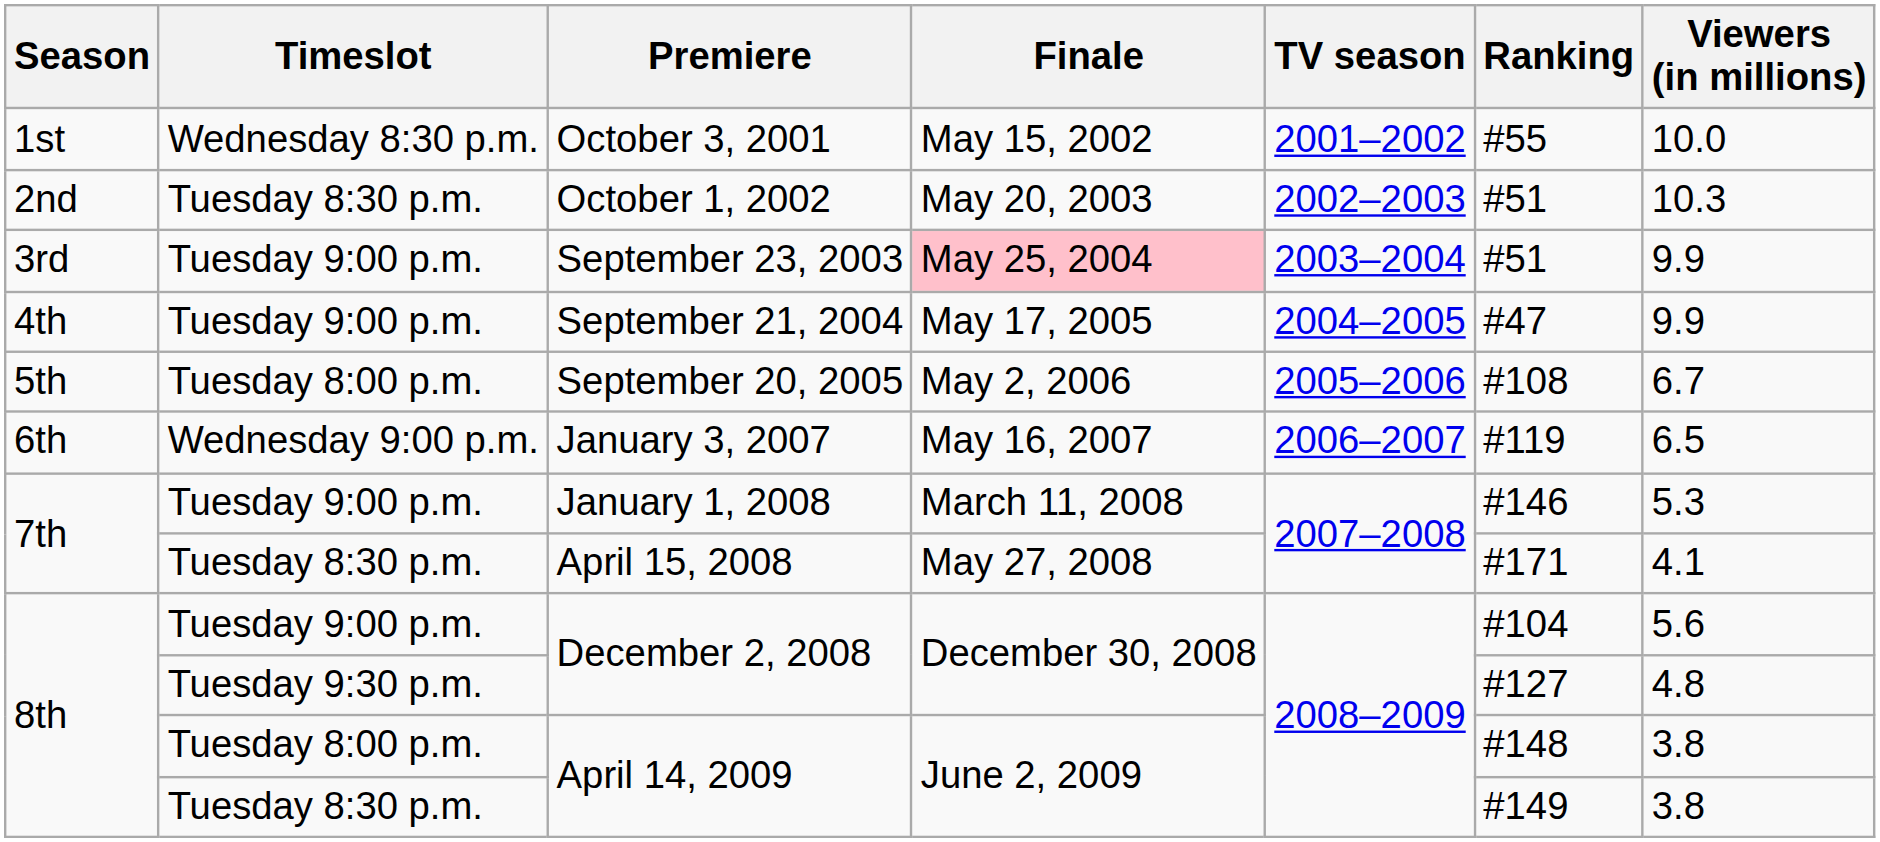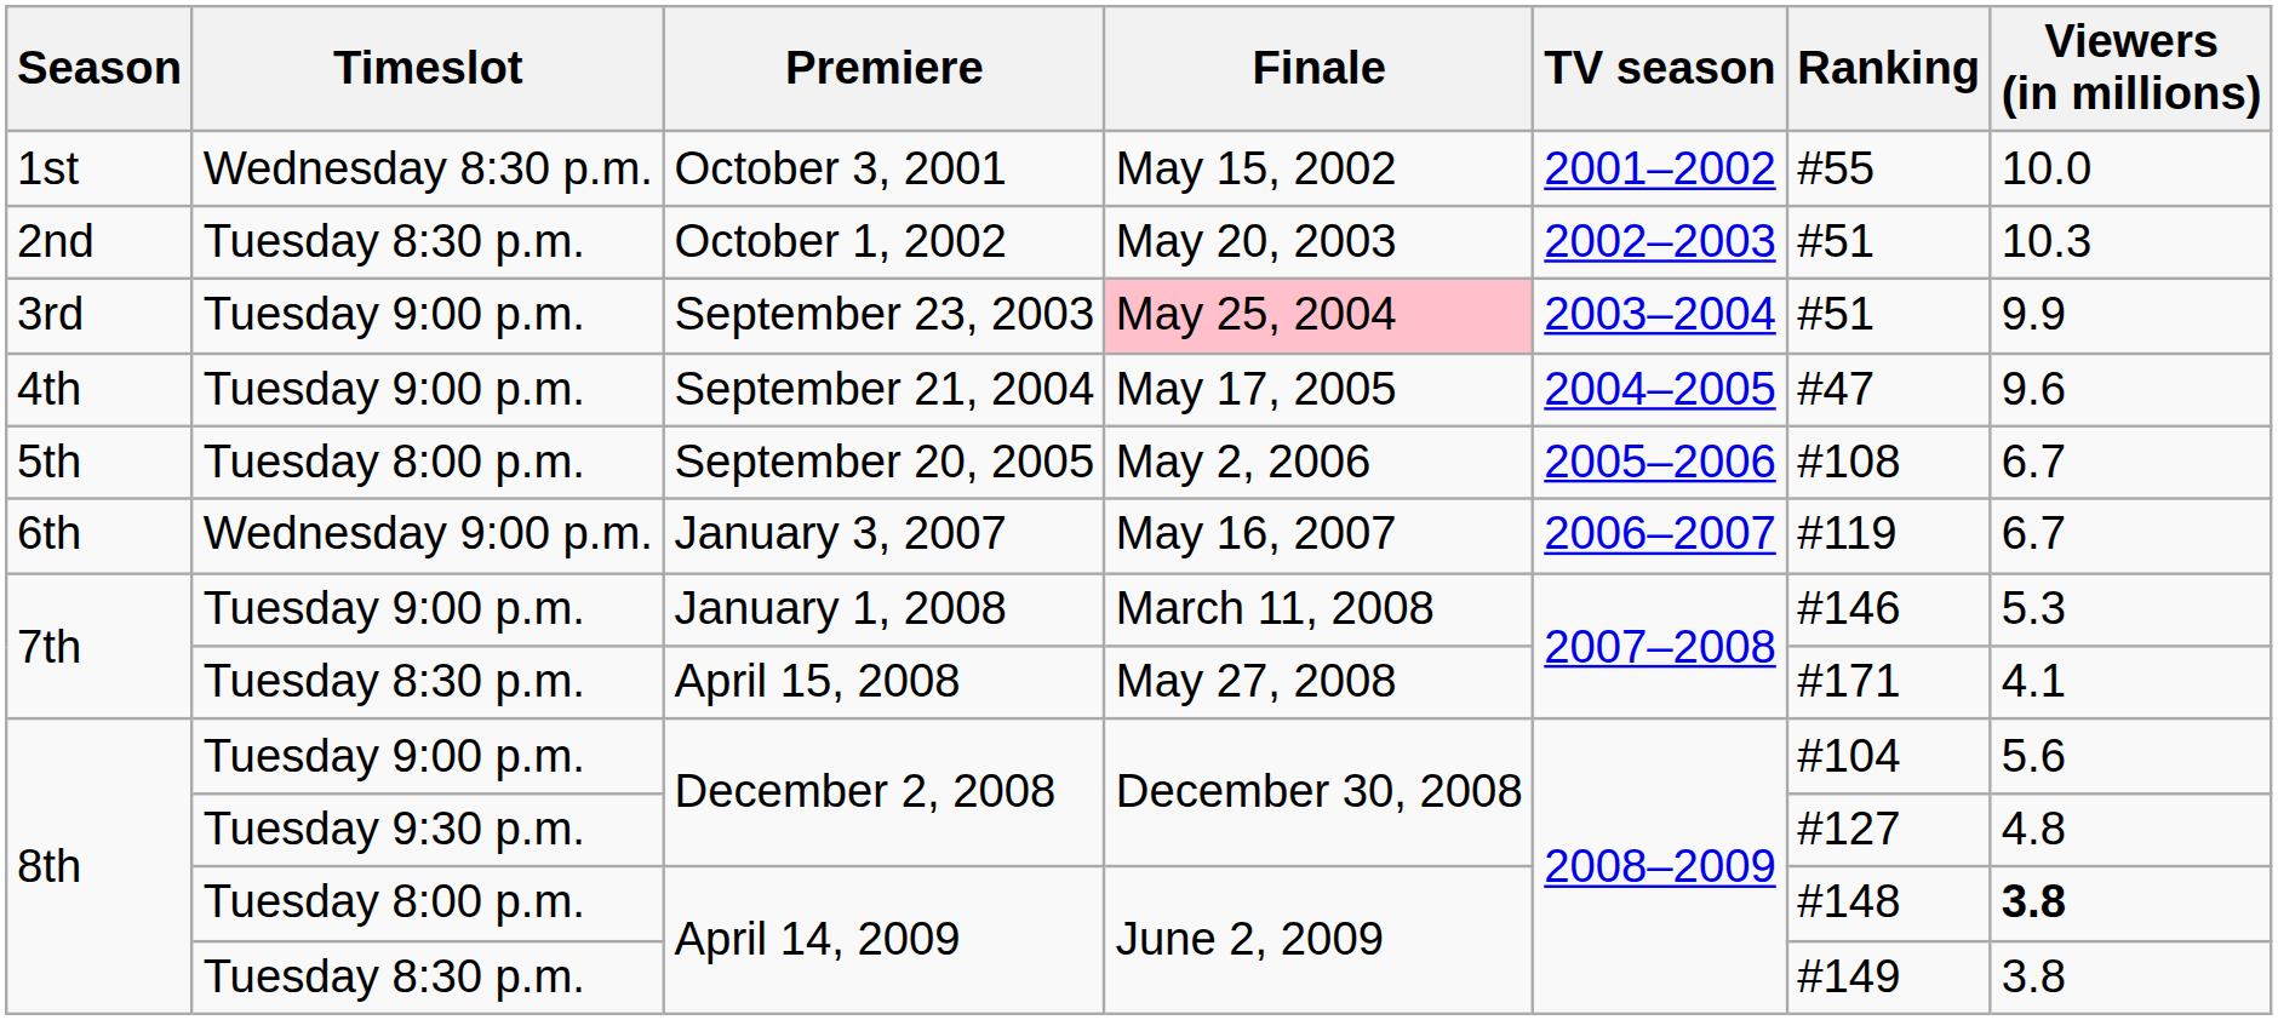 <table class="wikitable">
 <tr>
 <th>Season</th>
 <th>Timeslot</th>
 <th>Premiere</th>
 <th>Finale</th>
 <th>TV season</th>
 <th>Ranking</th>
 <th>Viewers<br>(in millions)</th>
 </tr>
 <tr>
 <td>1st</td>
 <td>Wednesday 8:30 p.m.</td>
 <td>October 3, 2001</td>
 <td>May 15, 2002</td>
 <td><a href='#'>2001–2002</a></td>
 <td>#55</td>
 <td>10.0</td>
 </tr>
 <tr>
 <td>2nd</td>
 <td>Tuesday 8:30 p.m.</td>
 <td>October 1, 2002</td>
 <td>May 20, 2003</td>
 <td><a href='#'>2002–2003</a></td>
 <td>#51</td>
 <td>10.3</td>
 </tr>
 <tr>
 <td>3rd</td>
 <td>Tuesday 9:00 p.m.</td>
 <td>September 23, 2003</td>
 <td style="background: pink;">May 25, 2004</td>
 <td><a href='#'>2003–2004</a></td>
 <td>#51</td>
 <td>9.9</td>
 </tr>
 <tr>
 <td>4th</td>
 <td>Tuesday 9:00 p.m.</td>
 <td>September 21, 2004</td>
 <td>May 17, 2005</td>
 <td><a href='#'>2004–2005</a></td>
 <td>#47</td>
-<td>9.9</td>
+<td>9.6</td>
 </tr>
 <tr>
 <td>5th</td>
 <td>Tuesday 8:00 p.m.</td>
 <td>September 20, 2005</td>
 <td>May 2, 2006</td>
 <td><a href='#'>2005–2006</a></td>
 <td>#108</td>
 <td>6.7</td>
 </tr>
 <tr>
 <td>6th</td>
 <td>Wednesday 9:00 p.m.</td>
 <td>January 3, 2007</td>
 <td>May 16, 2007</td>
 <td><a href='#'>2006–2007</a></td>
 <td>#119</td>
-<td>6.5</td>
+<td>6.7</td>
 </tr>
 <tr>
 <td rowspan="2">7th</td>
 <td>Tuesday 9:00 p.m.</td>
 <td>January 1, 2008</td>
 <td>March 11, 2008</td>
 <td rowspan="2"><a href='#'>2007–2008</a></td>
 <td>#146</td>
 <td>5.3</td>
 </tr>
 <tr>
 <td>Tuesday 8:30 p.m.</td>
 <td>April 15, 2008</td>
 <td>May 27, 2008</td>
 <td>#171</td>
 <td>4.1</td>
 </tr>
 <tr>
 <td rowspan="4">8th</td>
 <td>Tuesday 9:00 p.m.</td>
 <td rowspan="2">December 2, 2008</td>
 <td rowspan="2">December 30, 2008</td>
 <td rowspan="4"><a href='#'>2008–2009</a></td>
 <td>#104</td>
 <td>5.6</td>
 </tr>
 <tr>
 <td>Tuesday 9:30 p.m.</td>
 <td>#127</td>
 <td>4.8</td>
 </tr>
 <tr>
 <td>Tuesday 8:00 p.m.</td>
 <td rowspan="2">April 14, 2009</td>
 <td rowspan="2">June 2, 2009</td>
 <td>#148</td>
-<td>3.8</td>
+<td><strong>3.8</strong></td>
 </tr>
 <tr>
 <td>Tuesday 8:30 p.m.</td>
 <td>#149</td>
 <td>3.8</td>
 </tr>
 </table>
